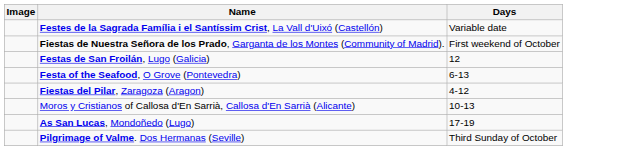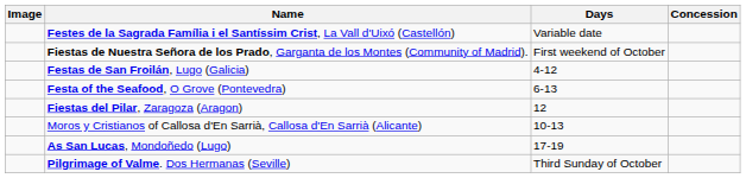 <table class="wikitable">
 <tr>
 <th>Image</th>
 <th>Name</th>
 <th>Days</th>
+<th>Concession</th>
 </tr>
 <tr>
 <td></td>
 <td><strong><a href='#'>Festes de la Sagrada Família i el Santíssim Crist</a></strong>, <a href='#'>La Vall d'Uixó</a> (<a href='#'>Castellón</a>)</td>
 <td>Variable date</td>
+<td></td>
 </tr>
 <tr>
 <td></td>
 <td><strong>Fiestas de Nuestra Señora de los Prado</strong>, <a href='#'>Garganta de los Montes</a> (<a href='#'>Community of Madrid</a>).</td>
 <td>First weekend of October</td>
+<td></td>
 </tr>
 <tr>
 <td></td>
 <td><strong><a href='#'>Festas de San Froilán</a></strong>, <a href='#'>Lugo</a> (<a href='#'>Galicia</a>)</td>
-<td>12</td>
+<td>4-12</td>
+<td></td>
 </tr>
 <tr>
 <td></td>
 <td><strong><a href='#'>Festa of the Seafood</a></strong>, <a href='#'>O Grove</a> (<a href='#'>Pontevedra</a>)</td>
 <td>6-13</td>
+<td></td>
 </tr>
 <tr>
 <td></td>
 <td><strong><a href='#'>Fiestas del Pilar</a></strong>, <a href='#'>Zaragoza</a> (<a href='#'>Aragon</a>)</td>
-<td>4-12</td>
+<td>12</td>
+<td></td>
 </tr>
 <tr>
 <td></td>
 <td><a href='#'>Moros y Cristianos</a> of Callosa d'En Sarrià, <a href='#'>Callosa d'En Sarrià</a> (<a href='#'>Alicante</a>)</td>
 <td>10-13</td>
+<td></td>
 </tr>
 <tr>
 <td></td>
 <td><strong><a href='#'>As San Lucas</a></strong>, <a href='#'>Mondoñedo</a> (<a href='#'>Lugo</a>)</td>
 <td>17-19</td>
+<td></td>
 </tr>
 <tr>
 <td></td>
 <td><strong><a href='#'>Pilgrimage of Valme</a></strong>. <a href='#'>Dos Hermanas</a> (<a href='#'>Seville</a>)</td>
 <td>Third Sunday of October</td>
+<td></td>
 </tr>
 </table>
